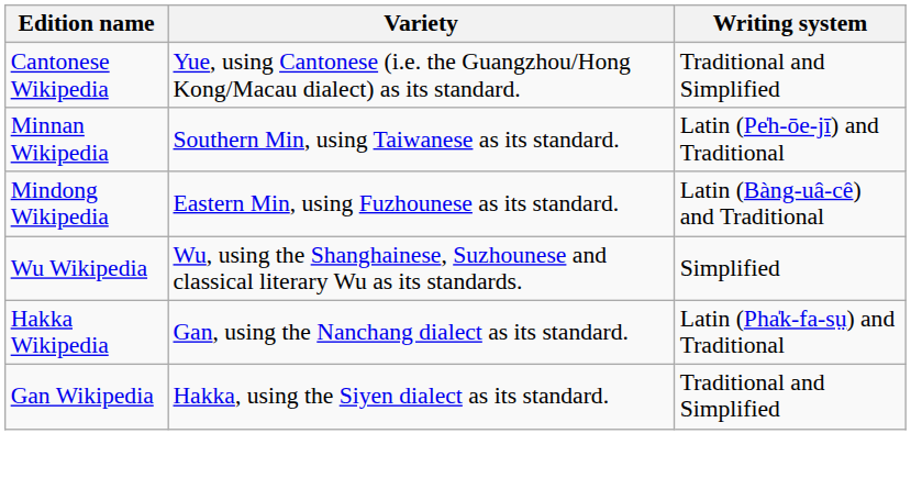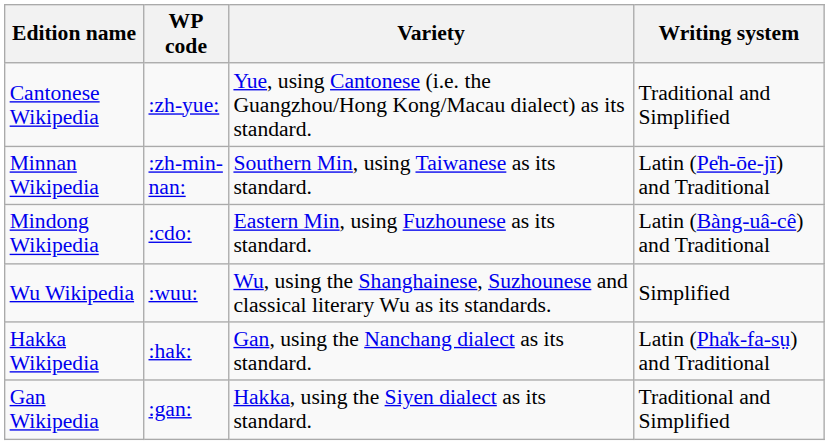 <table class="wikitable sortable">
 <tr>
 <th>Edition name</th>
+<th>WP code</th>
 <th>Variety</th>
 <th>Writing system</th>
 </tr>
 <tr>
 <td><a href='#'>Cantonese Wikipedia</a></td>
+<td><a href='#'>:zh-yue:</a></td>
 <td><a href='#'>Yue</a>, using <a href='#'>Cantonese</a> (i.e. the Guangzhou/Hong Kong/Macau dialect) as its standard.</td>
 <td>Traditional and Simplified</td>
 </tr>
 <tr>
 <td><a href='#'>Minnan Wikipedia</a></td>
+<td><a href='#'>:zh-min-nan:</a></td>
 <td><a href='#'>Southern Min</a>, using <a href='#'>Taiwanese</a> as its standard.</td>
 <td>Latin (<a href='#'>Pe̍h-ōe-jī</a>) and Traditional</td>
 </tr>
 <tr>
 <td><a href='#'>Mindong Wikipedia</a></td>
+<td><a href='#'>:cdo:</a></td>
 <td><a href='#'>Eastern Min</a>, using <a href='#'>Fuzhounese</a> as its standard.</td>
 <td>Latin (<a href='#'>Bàng-uâ-cê</a>) and Traditional</td>
 </tr>
 <tr>
 <td><a href='#'>Wu Wikipedia</a></td>
+<td><a href='#'>:wuu:</a></td>
 <td><a href='#'>Wu</a>, using the <a href='#'>Shanghainese</a>, <a href='#'>Suzhounese</a> and classical literary Wu as its standards.</td>
 <td>Simplified</td>
 </tr>
 <tr>
 <td><a href='#'>Hakka Wikipedia</a></td>
+<td><a href='#'>:hak:</a></td>
 <td><a href='#'>Gan</a>, using the <a href='#'>Nanchang dialect</a> as its standard.</td>
 <td>Latin (<a href='#'>Pha̍k-fa-sṳ</a>) and Traditional</td>
 </tr>
 <tr>
 <td><a href='#'>Gan Wikipedia</a></td>
+<td><a href='#'>:gan:</a></td>
 <td><a href='#'>Hakka</a>, using the <a href='#'>Siyen dialect</a> as its standard.</td>
 <td>Traditional and Simplified</td>
 </tr>
 </table>
